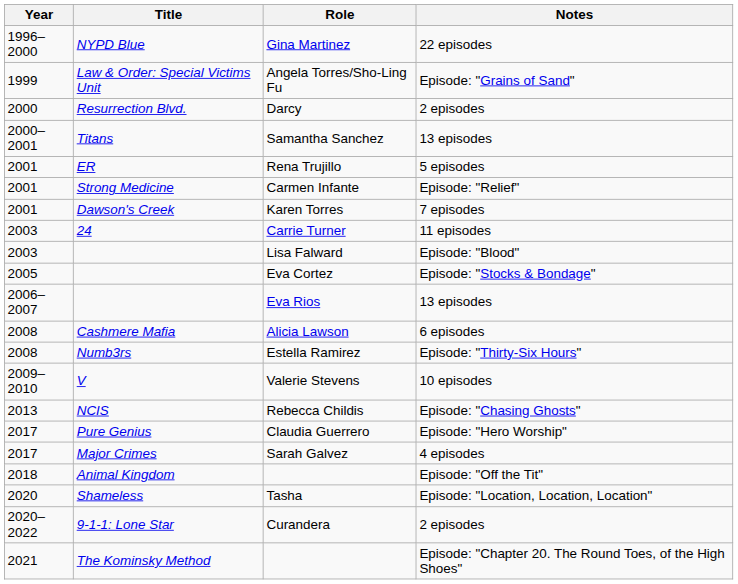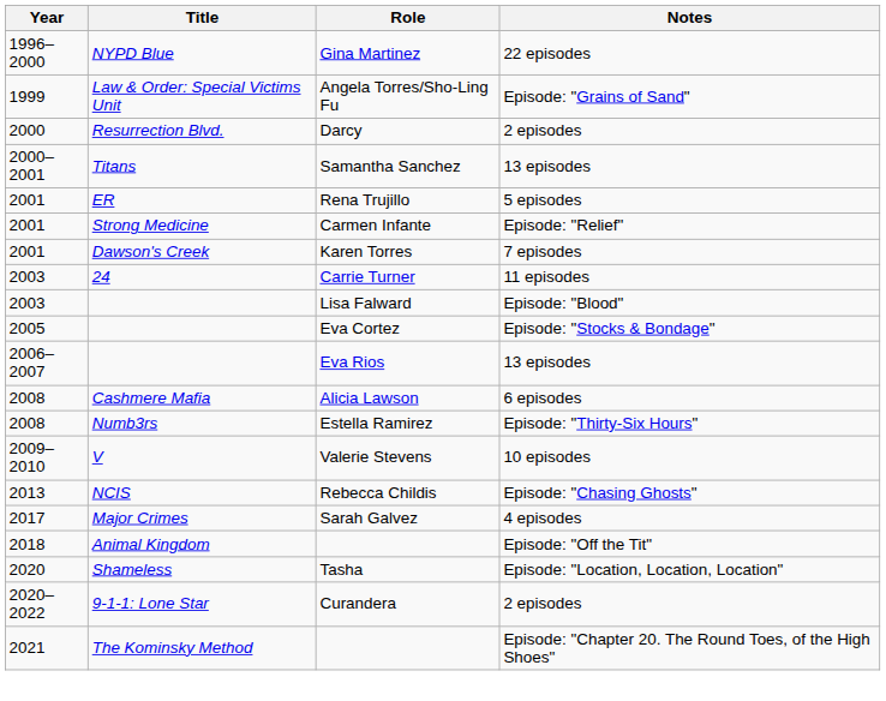 <table class="wikitable sortable">
 <tr>
 <th>Year</th>
 <th>Title</th>
 <th>Role</th>
 <th class="unsortable">Notes</th>
 </tr>
 <tr>
 <td>1996–2000</td>
 <td><em><a href='#'>NYPD Blue</a></em></td>
 <td><a href='#'>Gina Martinez</a></td>
 <td>22 episodes</td>
 </tr>
 <tr>
 <td>1999</td>
 <td><em><a href='#'>Law & Order: Special Victims Unit</a></em></td>
 <td>Angela Torres/Sho-Ling Fu</td>
 <td>Episode: "<a href='#'>Grains of Sand</a>"</td>
 </tr>
 <tr>
 <td>2000</td>
 <td><em><a href='#'>Resurrection Blvd.</a></em></td>
 <td>Darcy</td>
 <td>2 episodes</td>
 </tr>
 <tr>
 <td>2000–2001</td>
 <td><em><a href='#'>Titans</a></em></td>
 <td>Samantha Sanchez</td>
 <td>13 episodes</td>
 </tr>
 <tr>
 <td>2001</td>
 <td><em><a href='#'>ER</a></em></td>
 <td>Rena Trujillo</td>
 <td>5 episodes</td>
 </tr>
 <tr>
 <td>2001</td>
 <td><em><a href='#'>Strong Medicine</a></em></td>
 <td>Carmen Infante</td>
 <td>Episode: "Relief"</td>
 </tr>
 <tr>
 <td>2001</td>
 <td><em><a href='#'>Dawson's Creek</a></em></td>
 <td>Karen Torres</td>
 <td>7 episodes</td>
 </tr>
 <tr>
 <td>2003</td>
 <td><em><a href='#'>24</a></em></td>
 <td><a href='#'>Carrie Turner</a></td>
 <td>11 episodes</td>
 </tr>
 <tr>
 <td>2003</td>
 <td><em></em></td>
 <td>Lisa Falward</td>
 <td>Episode: "Blood"</td>
 </tr>
 <tr>
 <td>2005</td>
 <td><em></em></td>
 <td>Eva Cortez</td>
 <td>Episode: "<a href='#'>Stocks & Bondage</a>"</td>
 </tr>
 <tr>
 <td>2006–2007</td>
 <td><em></em></td>
 <td><a href='#'>Eva Rios</a></td>
 <td>13 episodes</td>
 </tr>
 <tr>
 <td>2008</td>
 <td><em><a href='#'>Cashmere Mafia</a></em></td>
 <td><a href='#'>Alicia Lawson</a></td>
 <td>6 episodes</td>
 </tr>
 <tr>
 <td>2008</td>
 <td><em><a href='#'>Numb3rs</a></em></td>
 <td>Estella Ramirez</td>
 <td>Episode: "<a href='#'>Thirty-Six Hours</a>"</td>
 </tr>
 <tr>
 <td>2009–2010</td>
 <td><em><a href='#'>V</a></em></td>
 <td>Valerie Stevens</td>
 <td>10 episodes</td>
 </tr>
 <tr>
 <td>2013</td>
 <td><em><a href='#'>NCIS</a></em></td>
 <td>Rebecca Childis</td>
 <td>Episode: "<a href='#'>Chasing Ghosts</a>"</td>
 </tr>
 <tr>
 <td>2017</td>
-<td><em><a href='#'>Pure Genius</a></em></td>
-<td>Claudia Guerrero</td>
-<td>Episode: "Hero Worship"</td>
-</tr>
-<tr>
-<td>2017</td>
 <td><em><a href='#'>Major Crimes</a></em></td>
 <td>Sarah Galvez</td>
 <td>4 episodes</td>
 </tr>
 <tr>
 <td>2018</td>
 <td><em><a href='#'>Animal Kingdom</a></em></td>
 <td></td>
 <td>Episode: "Off the Tit"</td>
 </tr>
 <tr>
 <td>2020</td>
 <td><em><a href='#'>Shameless</a></em></td>
 <td>Tasha</td>
 <td>Episode: "Location, Location, Location"</td>
 </tr>
 <tr>
 <td>2020–2022</td>
 <td><em><a href='#'>9-1-1: Lone Star</a></em></td>
 <td>Curandera</td>
 <td>2 episodes</td>
 </tr>
 <tr>
 <td>2021</td>
 <td><em><a href='#'>The Kominsky Method</a></em></td>
 <td></td>
 <td>Episode: "Chapter 20. The Round Toes, of the High Shoes"</td>
 </tr>
 </table>
